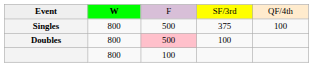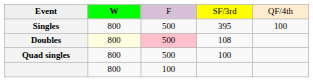 <table class=wikitable style="font-size:90%; text-align:center">
 <tr>
 <th style="width:130px; background:#efefef;">Event</th>
 <th style="width:80px; background:lime;">W</th>
 <td style="width:85px; background:thistle;">F</td>
 <td style="width:85px; background:#ff0;">SF/3rd</td>
 <td style="width:85px; background:#ffebcd;">QF/4th</td>
 </tr>
 <tr>
 <th style="background:#f3f3f3;">Singles</th>
 <td>800</td>
 <td>500</td>
-<td>375</td>
+<td>395</td>
 <td>100</td>
 </tr>
 <tr>
 <th style="background:#f3f3f3;">Doubles</th>
+<td style="background: lightyellow;">800</td>
+<td style="background: pink;">500</td>
+<td>108</td>
+<td></td>
+</tr>
+<tr>
+<th style="background:#f3f3f3;">Quad singles</th>
 <td>800</td>
-<td style="background: pink;">500</td>
+<td>500</td>
 <td>100</td>
 <td></td>
 </tr>
 <tr>
 <th style="background:#f3f3f3;"></th>
 <td>800</td>
 <td>100</td>
 <td></td>
 <td></td>
 </tr>
 </table>
